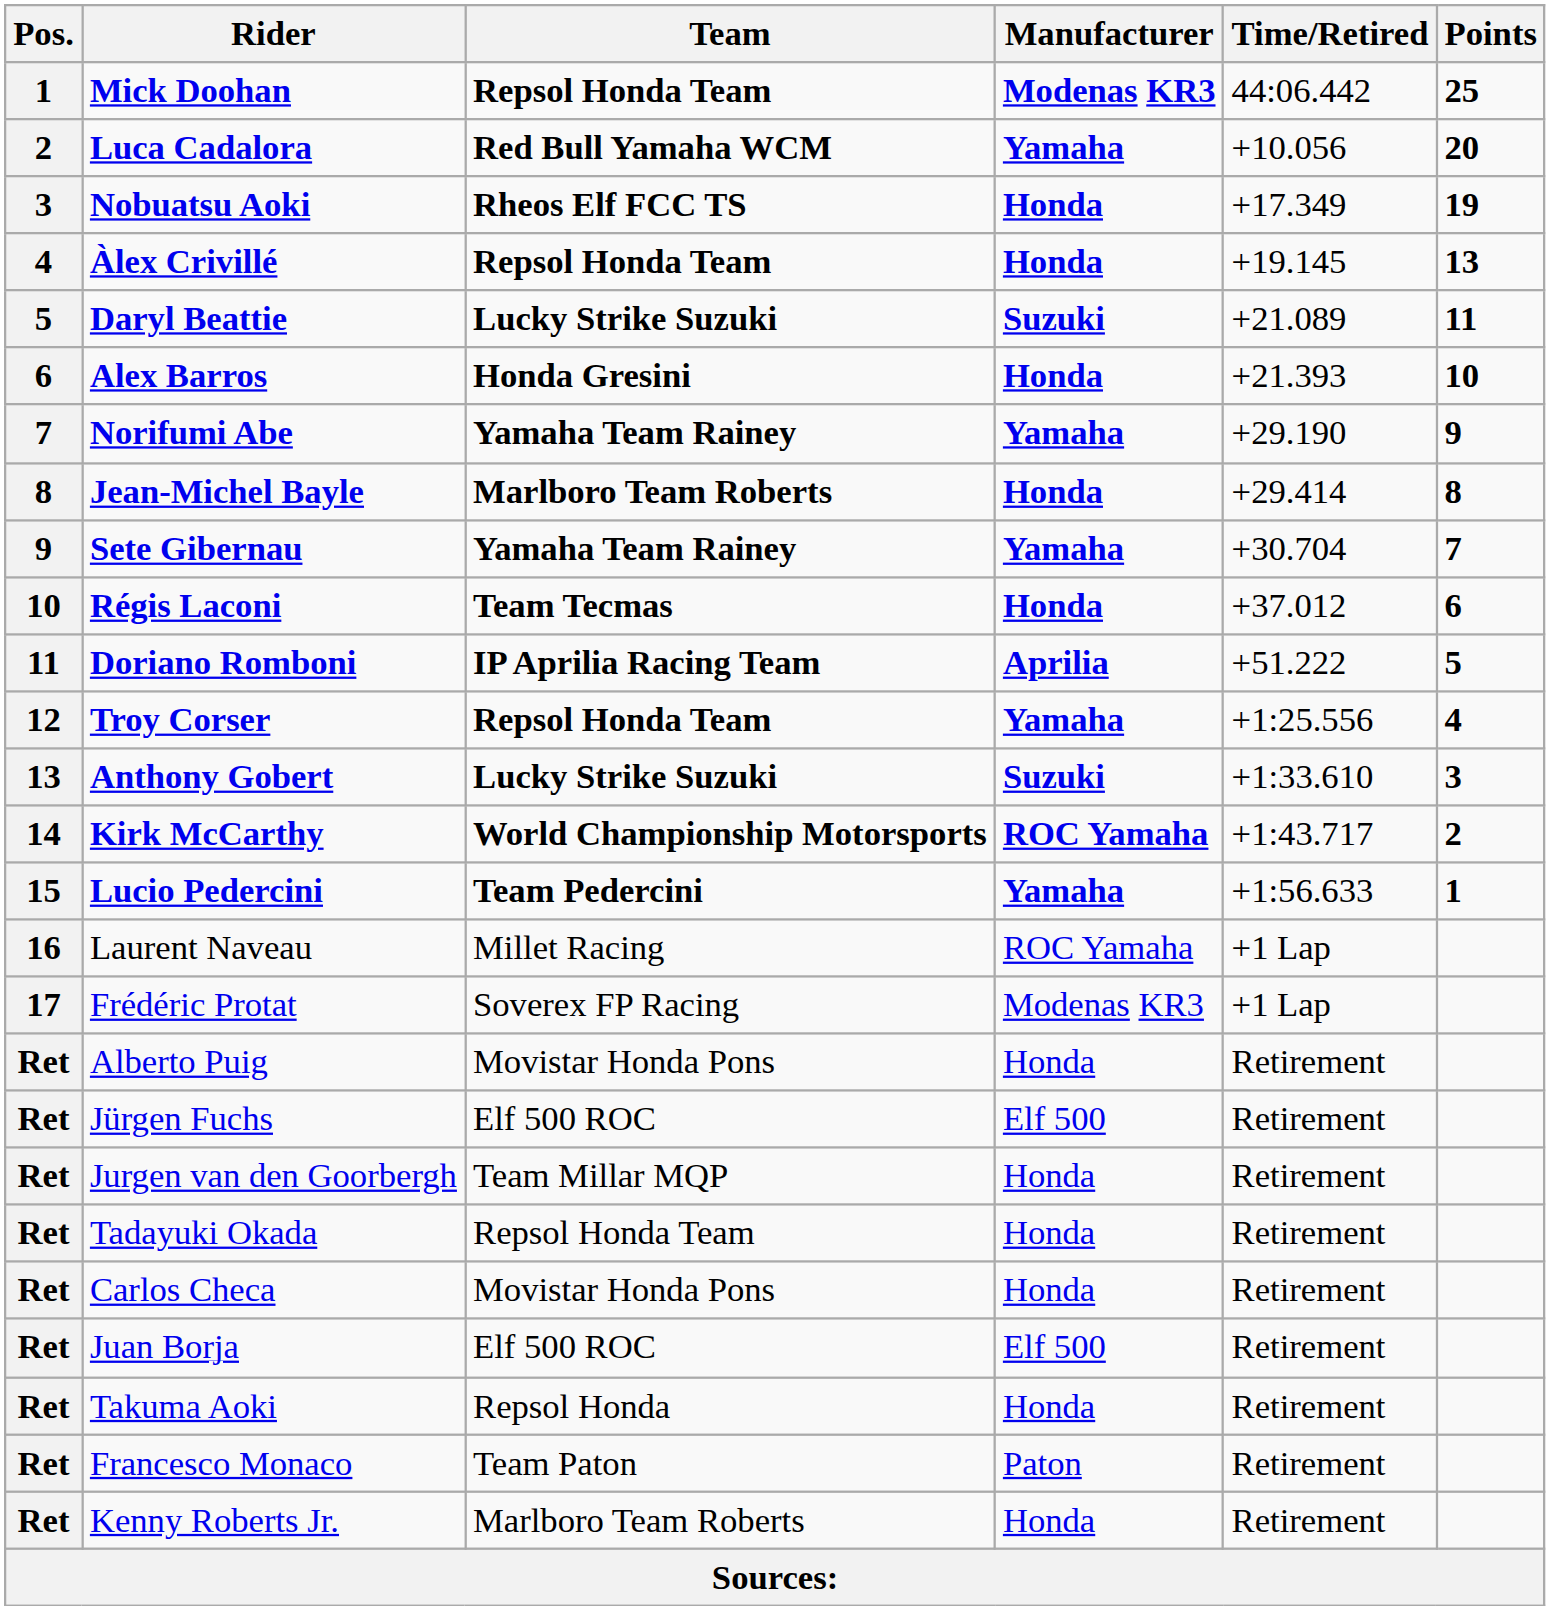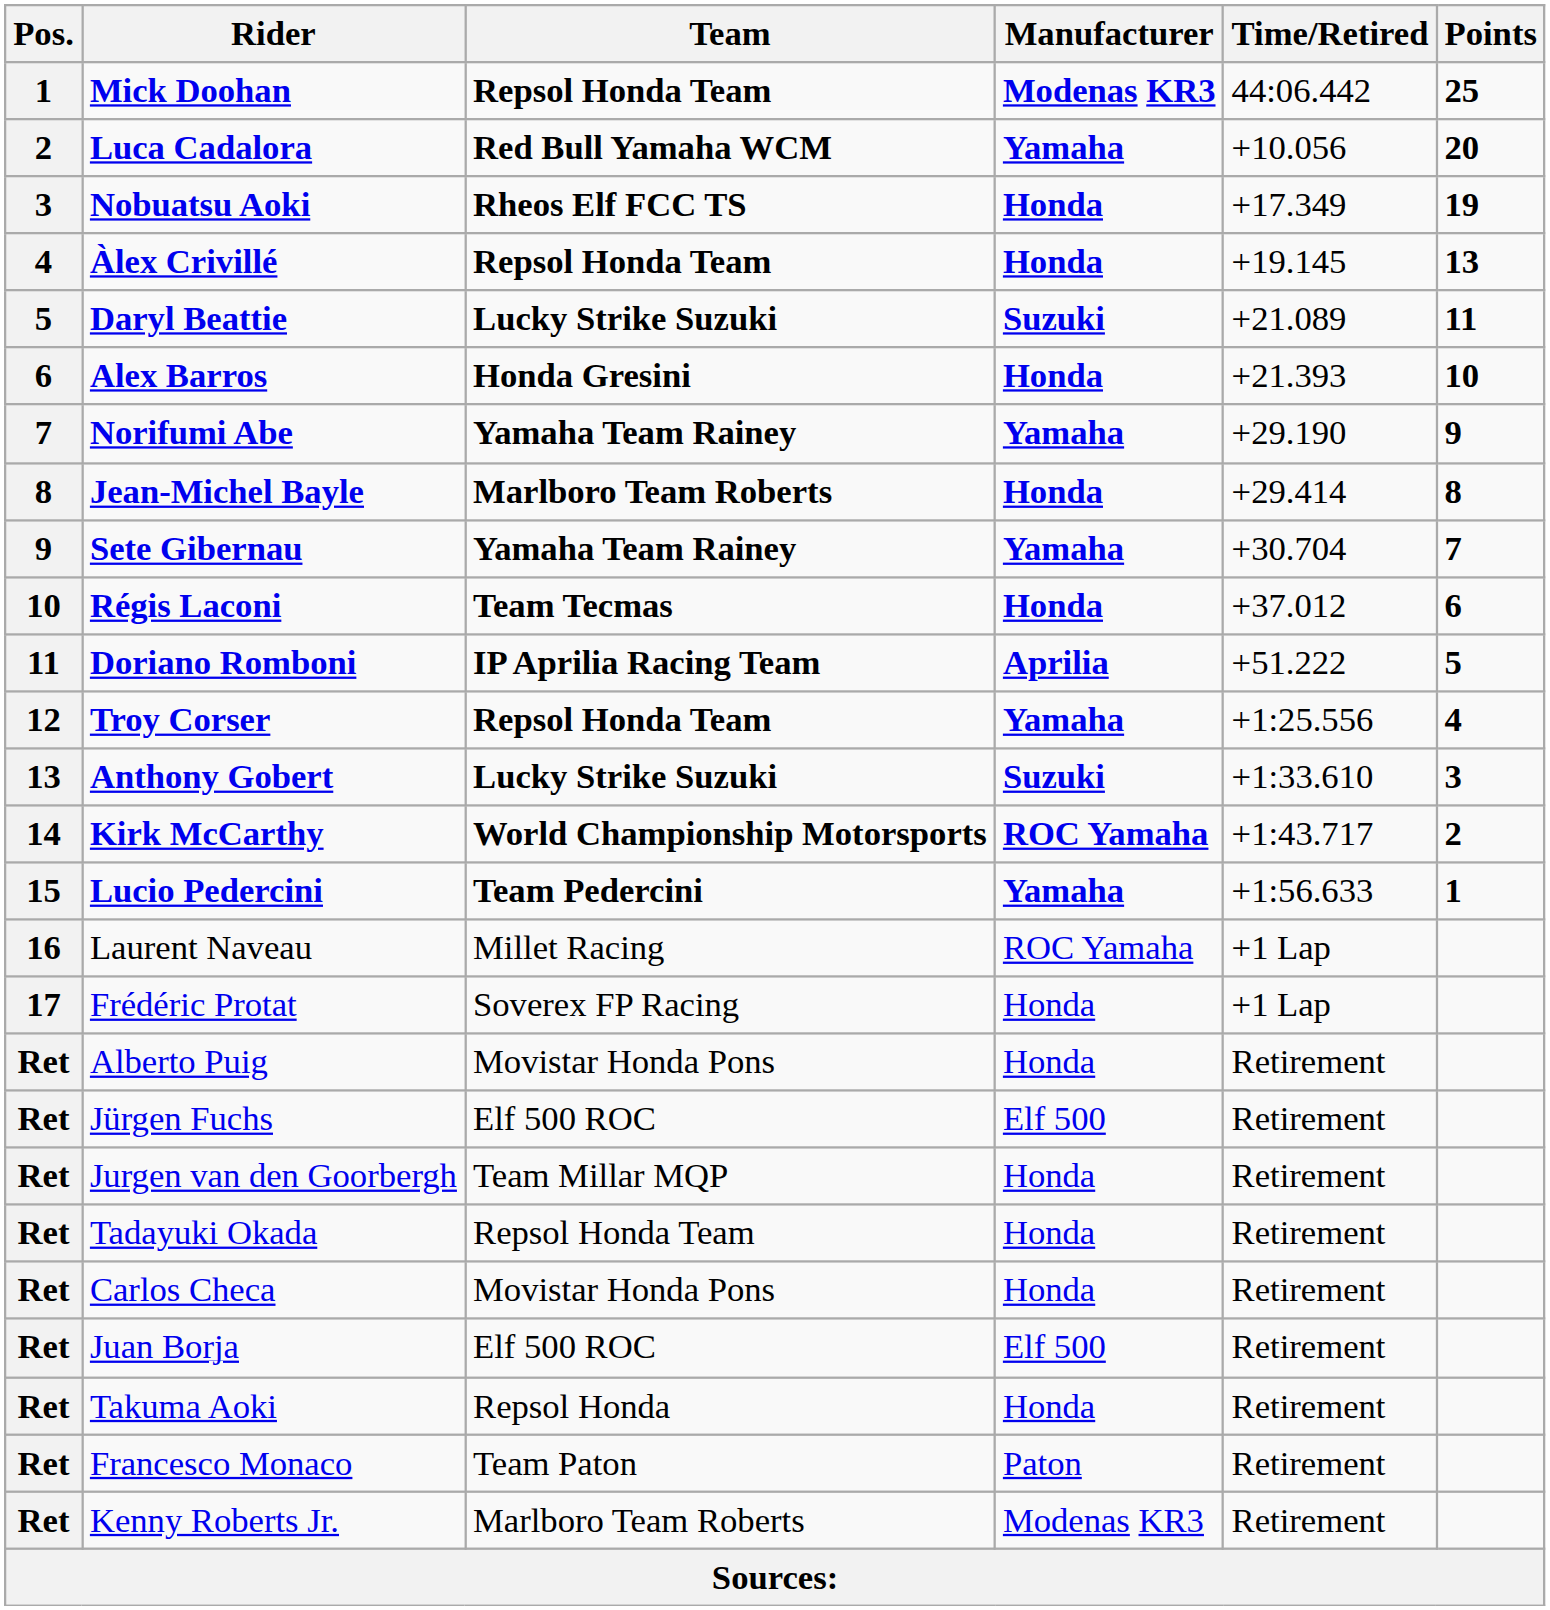 <table class="wikitable" style="font-size: 95%;">
 <tr>
 <th>Pos.</th>
 <th>Rider</th>
 <th>Team</th>
 <th>Manufacturer</th>
 <th>Time/Retired</th>
 <th>Points</th>
 </tr>
 <tr>
 <th>1</th>
 <td> <strong><a href='#'>Mick Doohan</a></strong></td>
 <td><strong>Repsol Honda Team</strong></td>
 <td><strong><a href='#'>Modenas</a> <a href='#'>KR3</a></strong></td>
 <td>44:06.442</td>
 <td><strong>25</strong></td>
 </tr>
 <tr>
 <th>2</th>
 <td> <strong><a href='#'>Luca Cadalora</a></strong></td>
 <td><strong>Red Bull Yamaha WCM</strong></td>
 <td><strong><a href='#'>Yamaha</a></strong></td>
 <td>+10.056</td>
 <td><strong>20</strong></td>
 </tr>
 <tr>
 <th>3</th>
 <td> <strong><a href='#'>Nobuatsu Aoki</a></strong></td>
 <td><strong>Rheos Elf FCC TS</strong></td>
 <td><strong><a href='#'>Honda</a></strong></td>
 <td>+17.349</td>
 <td><strong>19</strong></td>
 </tr>
 <tr>
 <th>4</th>
 <td> <strong><a href='#'>Àlex Crivillé</a></strong></td>
 <td><strong>Repsol Honda Team</strong></td>
 <td><strong><a href='#'>Honda</a></strong></td>
 <td>+19.145</td>
 <td><strong>13</strong></td>
 </tr>
 <tr>
 <th>5</th>
 <td> <strong><a href='#'>Daryl Beattie</a></strong></td>
 <td><strong>Lucky Strike Suzuki</strong></td>
 <td><strong><a href='#'>Suzuki</a></strong></td>
 <td>+21.089</td>
 <td><strong>11</strong></td>
 </tr>
 <tr>
 <th>6</th>
 <td> <strong><a href='#'>Alex Barros</a></strong></td>
 <td><strong>Honda Gresini</strong></td>
 <td><strong><a href='#'>Honda</a></strong></td>
 <td>+21.393</td>
 <td><strong>10</strong></td>
 </tr>
 <tr>
 <th>7</th>
 <td> <strong><a href='#'>Norifumi Abe</a></strong></td>
 <td><strong>Yamaha Team Rainey</strong></td>
 <td><strong><a href='#'>Yamaha</a></strong></td>
 <td>+29.190</td>
 <td><strong>9</strong></td>
 </tr>
 <tr>
 <th>8</th>
 <td> <strong><a href='#'>Jean-Michel Bayle</a></strong></td>
 <td><strong>Marlboro Team Roberts</strong></td>
 <td><strong><a href='#'>Honda</a></strong></td>
 <td>+29.414</td>
 <td><strong>8</strong></td>
 </tr>
 <tr>
 <th>9</th>
 <td> <strong><a href='#'>Sete Gibernau</a></strong></td>
 <td><strong>Yamaha Team Rainey</strong></td>
 <td><strong><a href='#'>Yamaha</a></strong></td>
 <td>+30.704</td>
 <td><strong>7</strong></td>
 </tr>
 <tr>
 <th>10</th>
 <td> <strong><a href='#'>Régis Laconi</a></strong></td>
 <td><strong>Team Tecmas</strong></td>
 <td><strong><a href='#'>Honda</a></strong></td>
 <td>+37.012</td>
 <td><strong>6</strong></td>
 </tr>
 <tr>
 <th>11</th>
 <td> <strong><a href='#'>Doriano Romboni</a></strong></td>
 <td><strong>IP Aprilia Racing Team</strong></td>
 <td><strong><a href='#'>Aprilia</a></strong></td>
 <td>+51.222</td>
 <td><strong>5</strong></td>
 </tr>
 <tr>
 <th>12</th>
 <td> <strong><a href='#'>Troy Corser</a></strong></td>
 <td><strong>Repsol Honda Team</strong></td>
 <td><strong><a href='#'>Yamaha</a></strong></td>
 <td>+1:25.556</td>
 <td><strong>4</strong></td>
 </tr>
 <tr>
 <th>13</th>
 <td> <strong><a href='#'>Anthony Gobert</a></strong></td>
 <td><strong>Lucky Strike Suzuki</strong></td>
 <td><strong><a href='#'>Suzuki</a></strong></td>
 <td>+1:33.610</td>
 <td><strong>3</strong></td>
 </tr>
 <tr>
 <th>14</th>
 <td> <strong><a href='#'>Kirk McCarthy</a></strong></td>
 <td><strong>World Championship Motorsports</strong></td>
 <td><strong><a href='#'>ROC Yamaha</a></strong></td>
 <td>+1:43.717</td>
 <td><strong>2</strong></td>
 </tr>
 <tr>
 <th>15</th>
 <td> <strong><a href='#'>Lucio Pedercini</a></strong></td>
 <td><strong>Team Pedercini</strong></td>
 <td><strong><a href='#'>Yamaha</a></strong></td>
 <td>+1:56.633</td>
 <td><strong>1</strong></td>
 </tr>
 <tr>
 <th>16</th>
 <td> Laurent Naveau</td>
 <td>Millet Racing</td>
 <td><a href='#'>ROC Yamaha</a></td>
 <td>+1 Lap</td>
 <td></td>
 </tr>
 <tr>
 <th>17</th>
 <td> <a href='#'>Frédéric Protat</a></td>
 <td>Soverex FP Racing</td>
-<td><a href='#'>Modenas</a> <a href='#'>KR3</a></td>
+<td><a href='#'>Honda</a></td>
 <td>+1 Lap</td>
 <td></td>
 </tr>
 <tr>
 <th>Ret</th>
 <td> <a href='#'>Alberto Puig</a></td>
 <td>Movistar Honda Pons</td>
 <td><a href='#'>Honda</a></td>
 <td>Retirement</td>
 <td></td>
 </tr>
 <tr>
 <th>Ret</th>
 <td> <a href='#'>Jürgen Fuchs</a></td>
 <td>Elf 500 ROC</td>
 <td><a href='#'>Elf 500</a></td>
 <td>Retirement</td>
 <td></td>
 </tr>
 <tr>
 <th>Ret</th>
 <td> <a href='#'>Jurgen van den Goorbergh</a></td>
 <td>Team Millar MQP</td>
 <td><a href='#'>Honda</a></td>
 <td>Retirement</td>
 <td></td>
 </tr>
 <tr>
 <th>Ret</th>
 <td> <a href='#'>Tadayuki Okada</a></td>
 <td>Repsol Honda Team</td>
 <td><a href='#'>Honda</a></td>
 <td>Retirement</td>
 <td></td>
 </tr>
 <tr>
 <th>Ret</th>
 <td> <a href='#'>Carlos Checa</a></td>
 <td>Movistar Honda Pons</td>
 <td><a href='#'>Honda</a></td>
 <td>Retirement</td>
 <td></td>
 </tr>
 <tr>
 <th>Ret</th>
 <td> <a href='#'>Juan Borja</a></td>
 <td>Elf 500 ROC</td>
 <td><a href='#'>Elf 500</a></td>
 <td>Retirement</td>
 <td></td>
 </tr>
 <tr>
 <th>Ret</th>
 <td> <a href='#'>Takuma Aoki</a></td>
 <td>Repsol Honda</td>
 <td><a href='#'>Honda</a></td>
 <td>Retirement</td>
 <td></td>
 </tr>
 <tr>
 <th>Ret</th>
 <td> <a href='#'>Francesco Monaco</a></td>
 <td>Team Paton</td>
 <td><a href='#'>Paton</a></td>
 <td>Retirement</td>
 <td></td>
 </tr>
 <tr>
 <th>Ret</th>
 <td> <a href='#'>Kenny Roberts Jr.</a></td>
 <td>Marlboro Team Roberts</td>
-<td><a href='#'>Honda</a></td>
+<td><a href='#'>Modenas</a> <a href='#'>KR3</a></td>
 <td>Retirement</td>
 <td></td>
 </tr>
 <tr>
 <th colspan=8>Sources: </th>
 </tr>
 </table>
